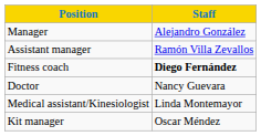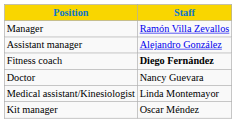 <table class="wikitable">
 <tr>
 <th style=background-color:#F9D600;color:#0E77CA>Position</th>
 <th style=background-color:#F9D600;color:#0E77CA>Staff</th>
 </tr>
 <tr>
 <td>Manager</td>
-<td> <a href='#'>Alejandro González</a></td>
+<td> <a href='#'>Ramón Villa Zevallos</a></td>
 </tr>
 <tr>
 <td>Assistant manager</td>
-<td> <a href='#'>Ramón Villa Zevallos</a></td>
+<td> <a href='#'>Alejandro González</a></td>
 </tr>
 <tr>
 <td>Fitness coach</td>
 <td><strong> Diego Fernández</strong></td>
 </tr>
 <tr>
 <td>Doctor</td>
 <td> Nancy Guevara</td>
 </tr>
 <tr>
 <td>Medical assistant/Kinesiologist</td>
 <td> Linda Montemayor</td>
 </tr>
 <tr>
 <td>Kit manager</td>
 <td> Oscar Méndez</td>
 </tr>
 </table>
